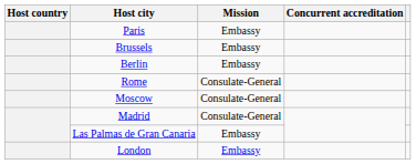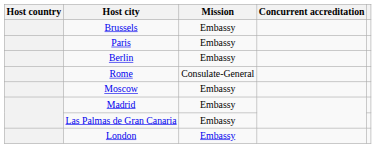 <table class="wikitable plainrowheaders" style="text-align:center;">
 <tr>
 <th scope="col">Host country</th>
 <th scope="col">Host city</th>
 <th scope="col">Mission</th>
 <th scope="col">Concurrent accreditation</th>
 <th scope="col"></th>
 </tr>
 <tr>
 <th scope="row"></th>
-<td><a href='#'>Paris</a></td>
+<td><a href='#'>Brussels</a></td>
 <td>Embassy</td>
 <td></td>
 <td></td>
 </tr>
 <tr>
 <th scope="row"></th>
-<td><a href='#'>Brussels</a></td>
+<td><a href='#'>Paris</a></td>
 <td>Embassy</td>
 <td></td>
 <td></td>
 </tr>
 <tr>
 <th scope="row"></th>
 <td><a href='#'>Berlin</a></td>
 <td>Embassy</td>
 <td></td>
 <td></td>
 </tr>
 <tr>
 <th scope="row"></th>
 <td><a href='#'>Rome</a></td>
 <td>Consulate-General</td>
 <td></td>
 <td></td>
 </tr>
 <tr>
 <th scope="row"></th>
 <td><a href='#'>Moscow</a></td>
-<td>Consulate-General</td>
+<td>Embassy</td>
 <td></td>
 <td></td>
 </tr>
 <tr>
 <th scope="row" rowspan="2"></th>
 <td><a href='#'>Madrid</a></td>
-<td>Consulate-General</td>
+<td>Embassy</td>
 <td rowspan="2"></td>
 <td></td>
 </tr>
 <tr>
 <td><a href='#'>Las Palmas de Gran Canaria</a></td>
 <td>Embassy</td>
 <td></td>
 </tr>
 <tr>
 <th scope="row"></th>
 <td><a href='#'>London</a></td>
 <td><a href='#'>Embassy</a></td>
 <td></td>
 <td></td>
 </tr>
 </table>
